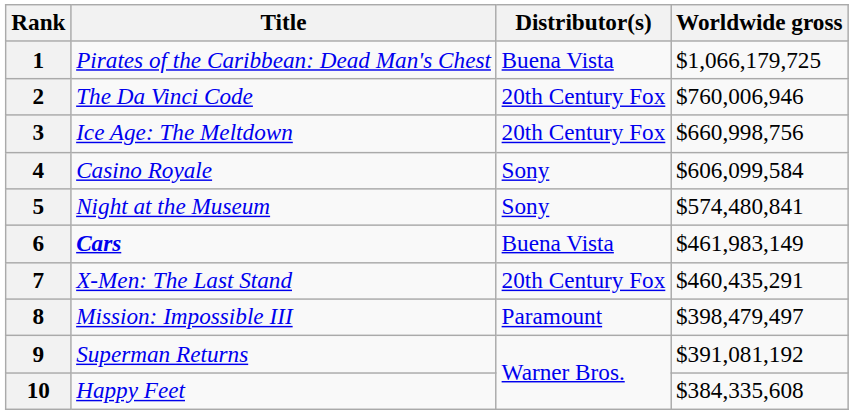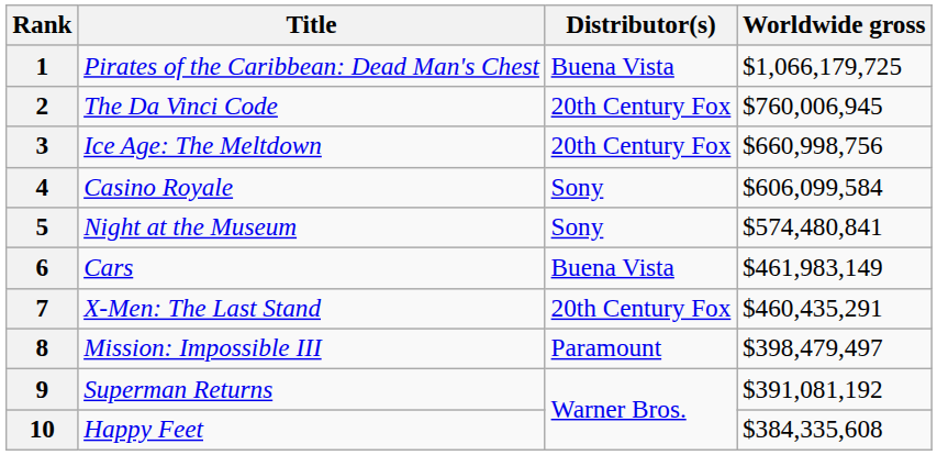 <table class="wikitable sortable" style="margin:auto; margin:auto;">
 <tr>
 <th>Rank</th>
 <th>Title</th>
 <th>Distributor(s)</th>
 <th>Worldwide gross</th>
 </tr>
 <tr>
 <th style="text-align:center;">1</th>
 <td><em><a href='#'>Pirates of the Caribbean: Dead Man's Chest</a></em></td>
 <td><a href='#'>Buena Vista</a></td>
 <td>$1,066,179,725</td>
 </tr>
 <tr>
 <th style="text-align:center;">2</th>
 <td><em><a href='#'>The Da Vinci Code</a></em></td>
 <td><a href='#'>20th Century Fox</a></td>
-<td>$760,006,946</td>
+<td>$760,006,945</td>
 </tr>
 <tr>
 <th style="text-align:center;">3</th>
 <td><em><a href='#'>Ice Age: The Meltdown</a></em></td>
 <td><a href='#'>20th Century Fox</a></td>
 <td>$660,998,756</td>
 </tr>
 <tr>
 <th style="text-align:center;">4</th>
 <td><em><a href='#'>Casino Royale</a></em></td>
 <td><a href='#'>Sony</a></td>
 <td>$606,099,584</td>
 </tr>
 <tr>
 <th style="text-align:center;">5</th>
 <td><em><a href='#'>Night at the Museum</a></em></td>
 <td><a href='#'>Sony</a></td>
 <td>$574,480,841</td>
 </tr>
 <tr>
 <th style="text-align:center;">6</th>
-<td><strong><em><a href='#'>Cars</a></em></strong></td>
+<td><em><a href='#'>Cars</a></em></td>
 <td><a href='#'>Buena Vista</a></td>
 <td>$461,983,149</td>
 </tr>
 <tr>
 <th style="text-align:center;">7</th>
 <td><em><a href='#'>X-Men: The Last Stand</a></em></td>
 <td><a href='#'>20th Century Fox</a></td>
 <td>$460,435,291</td>
 </tr>
 <tr>
 <th style="text-align:center;">8</th>
 <td><em><a href='#'>Mission: Impossible III</a></em></td>
 <td><a href='#'>Paramount</a></td>
 <td>$398,479,497</td>
 </tr>
 <tr>
 <th style="text-align:center;">9</th>
 <td><em><a href='#'>Superman Returns</a></em></td>
 <td rowspan="2"><a href='#'>Warner Bros.</a></td>
 <td>$391,081,192</td>
 </tr>
 <tr>
 <th style="text-align:center;">10</th>
 <td><em><a href='#'>Happy Feet</a></em></td>
 <td>$384,335,608</td>
 </tr>
 </table>
